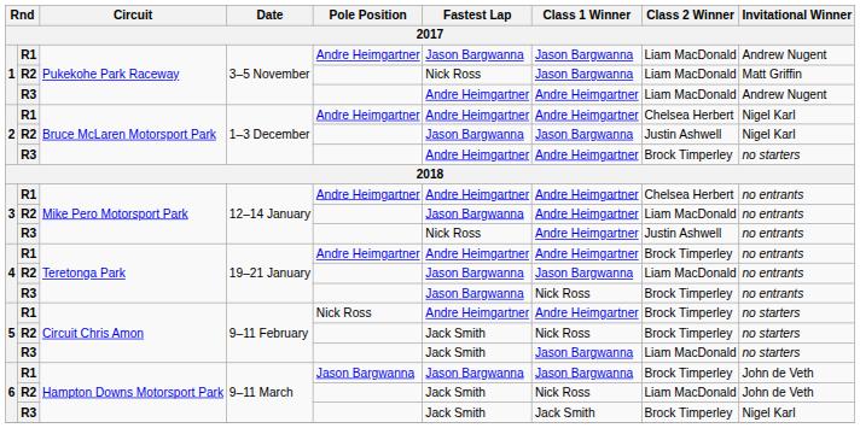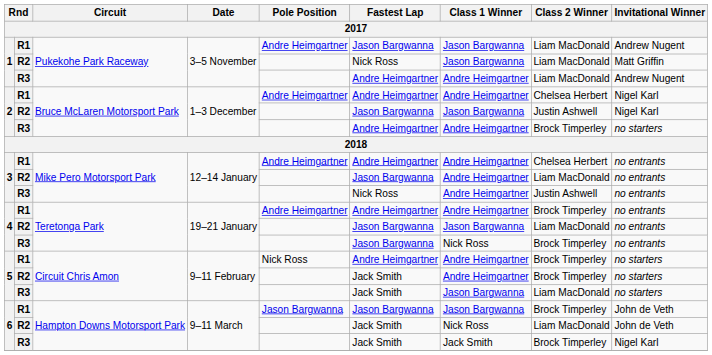 <table class="wikitable" style="font-size: 87%">
 <tr>
 <th colspan=2>Rnd</th>
 <th>Circuit</th>
 <th>Date</th>
 <th>Pole Position</th>
 <th>Fastest Lap</th>
 <th>Class 1 Winner</th>
 <th>Class 2 Winner</th>
 <th>Invitational Winner</th>
 </tr>
 <tr>
 <th align="center" colspan="9">2017</th>
 </tr>
 <tr>
 <th rowspan=3>1</th>
 <th>R1</th>
 <td rowspan=3><a href='#'>Pukekohe Park Raceway</a></td>
 <td rowspan=3>3–5 November</td>
 <td> <a href='#'>Andre Heimgartner</a></td>
 <td> <a href='#'>Jason Bargwanna</a></td>
 <td> <a href='#'>Jason Bargwanna</a></td>
 <td> Liam MacDonald</td>
 <td> Andrew Nugent</td>
 </tr>
 <tr>
 <th>R2</th>
 <td></td>
 <td> Nick Ross</td>
 <td> <a href='#'>Jason Bargwanna</a></td>
 <td> Liam MacDonald</td>
 <td> Matt Griffin</td>
 </tr>
 <tr>
 <th>R3</th>
 <td></td>
 <td> <a href='#'>Andre Heimgartner</a></td>
 <td> <a href='#'>Andre Heimgartner</a></td>
 <td> Liam MacDonald</td>
 <td> Andrew Nugent</td>
 </tr>
 <tr>
 <th rowspan=3>2</th>
 <th>R1</th>
 <td rowspan=3><a href='#'>Bruce McLaren Motorsport Park</a></td>
 <td rowspan=3>1–3 December</td>
 <td> <a href='#'>Andre Heimgartner</a></td>
 <td> <a href='#'>Andre Heimgartner</a></td>
 <td> <a href='#'>Andre Heimgartner</a></td>
 <td> Chelsea Herbert</td>
 <td> Nigel Karl</td>
 </tr>
 <tr>
 <th>R2</th>
 <td></td>
 <td> <a href='#'>Jason Bargwanna</a></td>
 <td> <a href='#'>Jason Bargwanna</a></td>
 <td> Justin Ashwell</td>
 <td> Nigel Karl</td>
 </tr>
 <tr>
 <th>R3</th>
 <td></td>
 <td> <a href='#'>Andre Heimgartner</a></td>
 <td> <a href='#'>Andre Heimgartner</a></td>
 <td> Brock Timperley</td>
 <td><em>no starters</em></td>
 </tr>
 <tr>
 <th align="center" colspan="9">2018</th>
 </tr>
 <tr>
 <th rowspan=3>3</th>
 <th>R1</th>
 <td rowspan=3><a href='#'>Mike Pero Motorsport Park</a></td>
 <td rowspan=3>12–14 January</td>
 <td> <a href='#'>Andre Heimgartner</a></td>
 <td> <a href='#'>Andre Heimgartner</a></td>
 <td> <a href='#'>Andre Heimgartner</a></td>
 <td> Chelsea Herbert</td>
 <td><em>no entrants</em></td>
 </tr>
 <tr>
 <th>R2</th>
 <td></td>
 <td> <a href='#'>Jason Bargwanna</a></td>
 <td> <a href='#'>Andre Heimgartner</a></td>
 <td> Liam MacDonald</td>
 <td><em>no entrants</em></td>
 </tr>
 <tr>
 <th>R3</th>
 <td></td>
 <td> Nick Ross</td>
 <td> <a href='#'>Andre Heimgartner</a></td>
 <td> Justin Ashwell</td>
 <td><em>no entrants</em></td>
 </tr>
 <tr>
 <th rowspan=3>4</th>
 <th>R1</th>
 <td rowspan=3><a href='#'>Teretonga Park</a></td>
 <td rowspan=3>19–21 January</td>
 <td> <a href='#'>Andre Heimgartner</a></td>
 <td> <a href='#'>Andre Heimgartner</a></td>
 <td> <a href='#'>Andre Heimgartner</a></td>
 <td> Brock Timperley</td>
 <td><em>no entrants</em></td>
 </tr>
 <tr>
 <th>R2</th>
 <td></td>
 <td> <a href='#'>Jason Bargwanna</a></td>
 <td> <a href='#'>Jason Bargwanna</a></td>
 <td> Liam MacDonald</td>
 <td><em>no entrants</em></td>
 </tr>
 <tr>
 <th>R3</th>
 <td></td>
 <td> <a href='#'>Jason Bargwanna</a></td>
 <td> Nick Ross</td>
 <td> Brock Timperley</td>
 <td><em>no entrants</em></td>
 </tr>
 <tr>
 <th rowspan=3>5</th>
 <th>R1</th>
 <td rowspan=3><a href='#'>Circuit Chris Amon</a></td>
 <td rowspan=3>9–11 February</td>
 <td> Nick Ross</td>
 <td> <a href='#'>Andre Heimgartner</a></td>
 <td> <a href='#'>Andre Heimgartner</a></td>
 <td> Brock Timperley</td>
 <td><em>no starters</em></td>
 </tr>
 <tr>
 <th>R2</th>
 <td></td>
 <td> Jack Smith</td>
-<td> Nick Ross</td>
+<td> <a href='#'>Andre Heimgartner</a></td>
 <td> Brock Timperley</td>
 <td><em>no starters</em></td>
 </tr>
 <tr>
 <th>R3</th>
 <td></td>
 <td> Jack Smith</td>
 <td> <a href='#'>Jason Bargwanna</a></td>
 <td> Liam MacDonald</td>
 <td><em>no starters</em></td>
 </tr>
 <tr>
 <th rowspan=3>6</th>
 <th>R1</th>
 <td rowspan=3><a href='#'>Hampton Downs Motorsport Park</a></td>
 <td rowspan=3>9–11 March</td>
 <td> <a href='#'>Jason Bargwanna</a></td>
 <td> <a href='#'>Jason Bargwanna</a></td>
 <td> <a href='#'>Jason Bargwanna</a></td>
 <td> Brock Timperley</td>
 <td> John de Veth</td>
 </tr>
 <tr>
 <th>R2</th>
 <td></td>
 <td> Jack Smith</td>
 <td> Nick Ross</td>
 <td> Liam MacDonald</td>
 <td> John de Veth</td>
 </tr>
 <tr>
 <th>R3</th>
 <td></td>
 <td> Jack Smith</td>
 <td> Jack Smith</td>
 <td> Brock Timperley</td>
 <td> Nigel Karl</td>
 </tr>
 <tr>
 </tr>
 </table>
